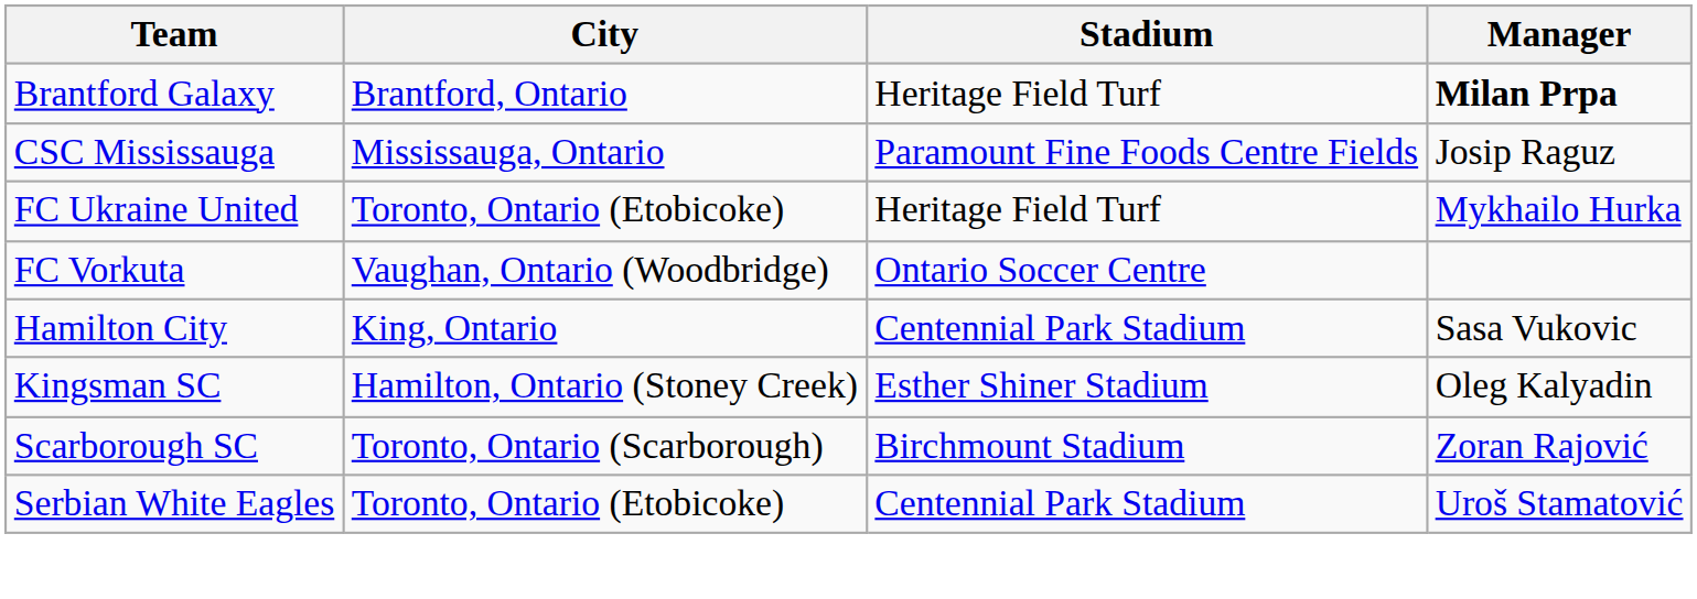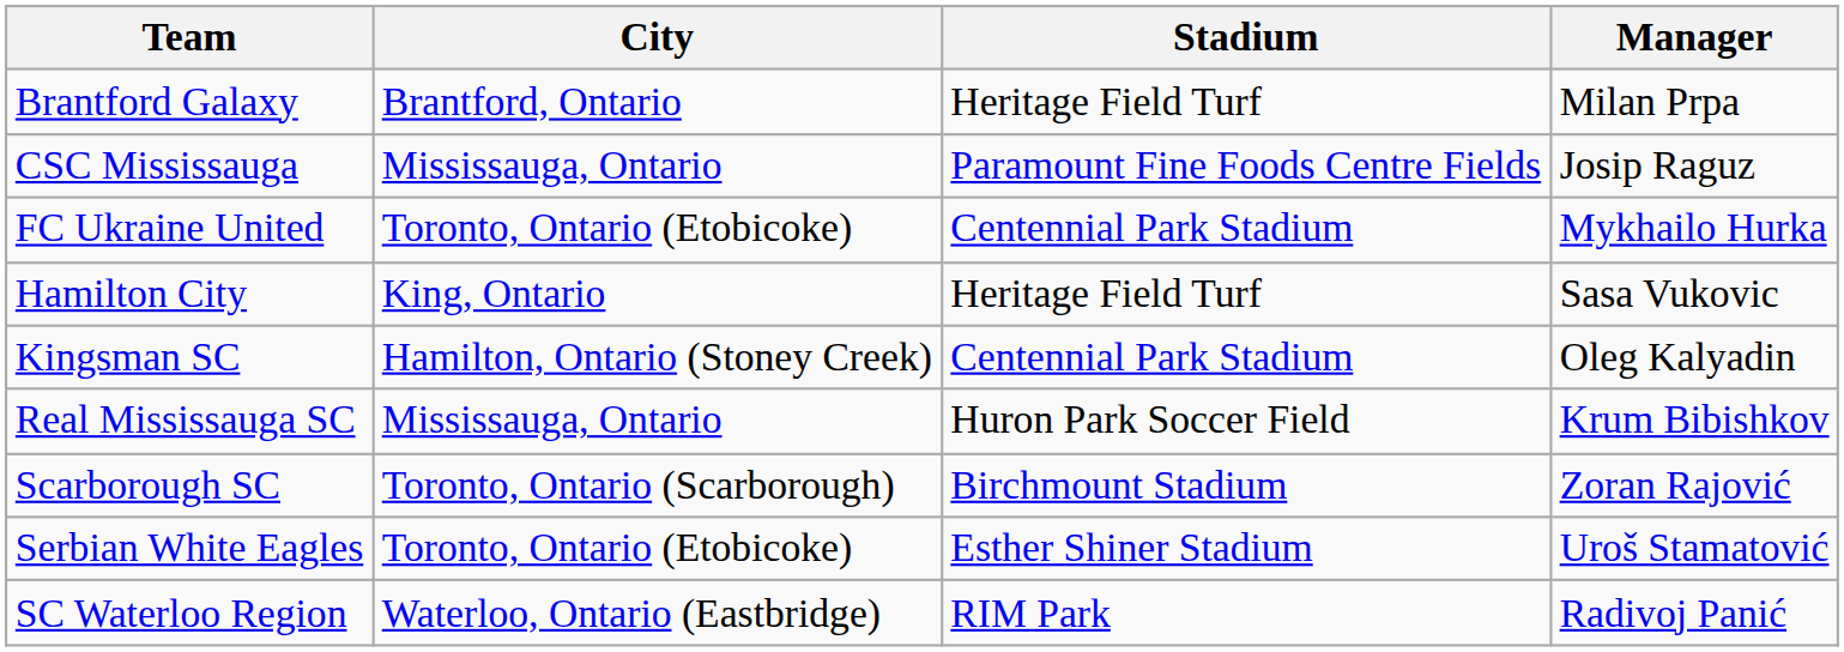 <table class="wikitable sortable">
 <tr>
 <th>Team</th>
 <th>City</th>
 <th>Stadium</th>
 <th>Manager</th>
 </tr>
 <tr>
 <td><a href='#'>Brantford Galaxy</a></td>
 <td><a href='#'>Brantford, Ontario</a></td>
 <td>Heritage Field Turf</td>
-<td><strong>Milan Prpa</strong></td>
+<td>Milan Prpa</td>
 </tr>
 <tr>
 <td><a href='#'>CSC Mississauga</a></td>
 <td><a href='#'>Mississauga, Ontario</a></td>
 <td><a href='#'>Paramount Fine Foods Centre Fields</a></td>
 <td>Josip Raguz</td>
 </tr>
 <tr>
 <td><a href='#'>FC Ukraine United</a></td>
 <td><a href='#'>Toronto, Ontario</a> (Etobicoke)</td>
-<td>Heritage Field Turf</td>
+<td><a href='#'>Centennial Park Stadium</a></td>
 <td><a href='#'>Mykhailo Hurka</a></td>
-</tr>
-<tr>
-<td><a href='#'>FC Vorkuta</a></td>
-<td><a href='#'>Vaughan, Ontario</a> (Woodbridge)</td>
-<td><a href='#'>Ontario Soccer Centre</a></td>
-<td></td>
 </tr>
 <tr>
 <td><a href='#'>Hamilton City</a></td>
 <td><a href='#'>King, Ontario</a></td>
-<td><a href='#'>Centennial Park Stadium</a></td>
+<td>Heritage Field Turf</td>
 <td>Sasa Vukovic</td>
 </tr>
 <tr>
 <td><a href='#'>Kingsman SC</a></td>
 <td><a href='#'>Hamilton, Ontario</a> (Stoney Creek)</td>
-<td><a href='#'>Esther Shiner Stadium</a></td>
+<td><a href='#'>Centennial Park Stadium</a></td>
 <td>Oleg Kalyadin</td>
+</tr>
+<tr>
+<td><a href='#'>Real Mississauga SC</a></td>
+<td><a href='#'>Mississauga, Ontario</a></td>
+<td>Huron Park Soccer Field</td>
+<td><a href='#'>Krum Bibishkov</a></td>
 </tr>
 <tr>
 <td><a href='#'>Scarborough SC</a></td>
 <td><a href='#'>Toronto, Ontario</a> (Scarborough)</td>
 <td><a href='#'>Birchmount Stadium</a></td>
 <td><a href='#'>Zoran Rajović</a></td>
 </tr>
 <tr>
 <td><a href='#'>Serbian White Eagles</a></td>
 <td><a href='#'>Toronto, Ontario</a> (Etobicoke)</td>
-<td><a href='#'>Centennial Park Stadium</a></td>
+<td><a href='#'>Esther Shiner Stadium</a></td>
 <td><a href='#'>Uroš Stamatović</a></td>
 </tr>
+<tr>
+<td><a href='#'>SC Waterloo Region</a></td>
+<td><a href='#'>Waterloo, Ontario</a> (Eastbridge)</td>
+<td><a href='#'>RIM Park</a></td>
+<td><a href='#'>Radivoj Panić</a></td>
+</tr>
 </table>
